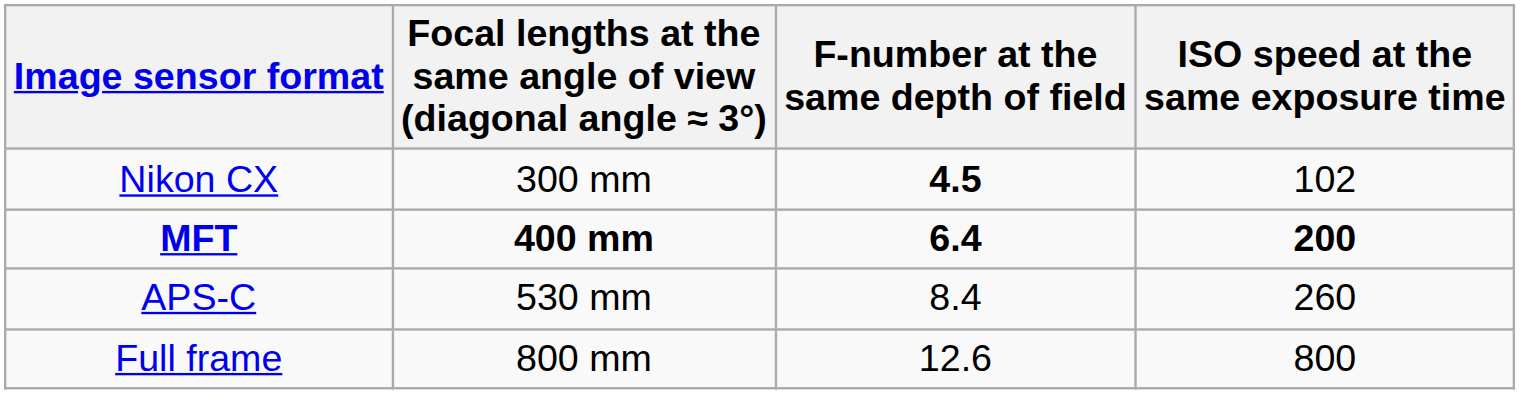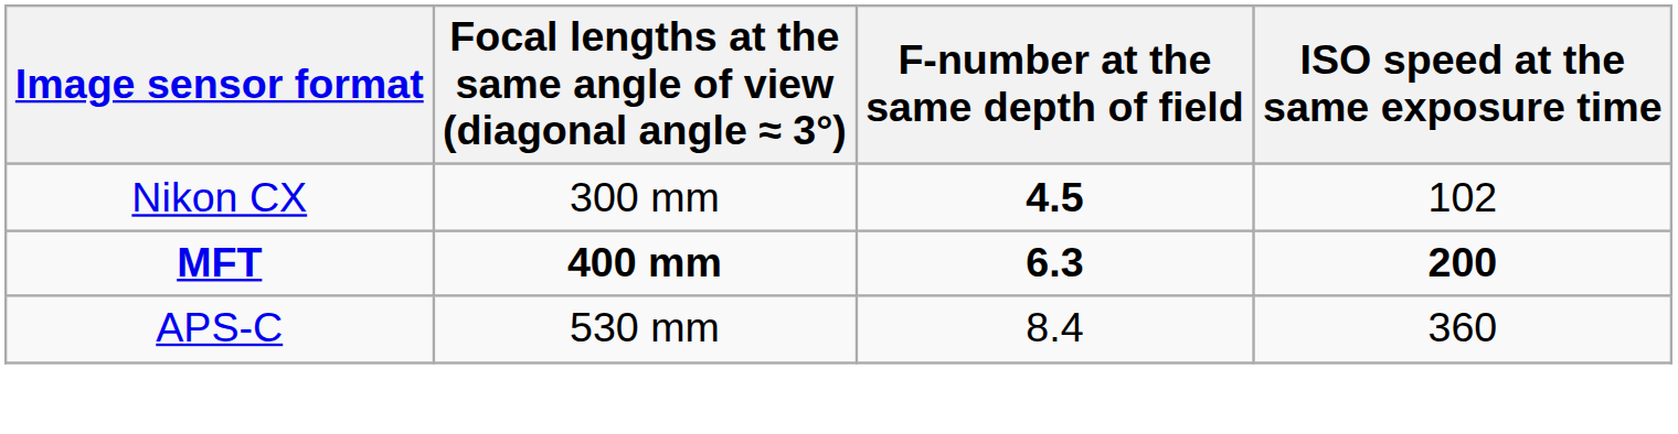 <table class="wikitable zebra">
 <tr>
 <th><a href='#'>Image sensor format</a></th>
 <th>Focal lengths at the<br>same angle of view<br>(diagonal angle ≈ 3°)</th>
 <th>F-number at the<br>same depth of field</th>
 <th>ISO speed at the<br>same exposure time</th>
 </tr>
 <tr>
 <td style="text-align:center"><a href='#'>Nikon CX</a></td>
 <td style="text-align:center">300 mm</td>
 <td style="text-align:center"><strong>4.5</strong></td>
 <td style="text-align:center">102</td>
 </tr>
 <tr>
 <td style="text-align:center"><strong><a href='#'>MFT</a></strong></td>
 <td style="text-align:center"><strong>400 mm</strong></td>
-<td style="text-align:center"><strong>6.4</strong></td>
+<td style="text-align:center"><strong>6.3</strong></td>
 <td style="text-align:center"><strong>200</strong></td>
 </tr>
 <tr>
 <td style="text-align:center"><a href='#'>APS-C</a></td>
 <td style="text-align:center">530 mm</td>
 <td style="text-align:center">8.4</td>
-<td style="text-align:center">260</td>
-</tr>
-<tr>
-<td style="text-align:center"><a href='#'>Full frame</a></td>
-<td style="text-align:center">800 mm</td>
-<td style="text-align:center">12.6</td>
-<td style="text-align:center">800</td>
+<td style="text-align:center">360</td>
 </tr>
 </table>
